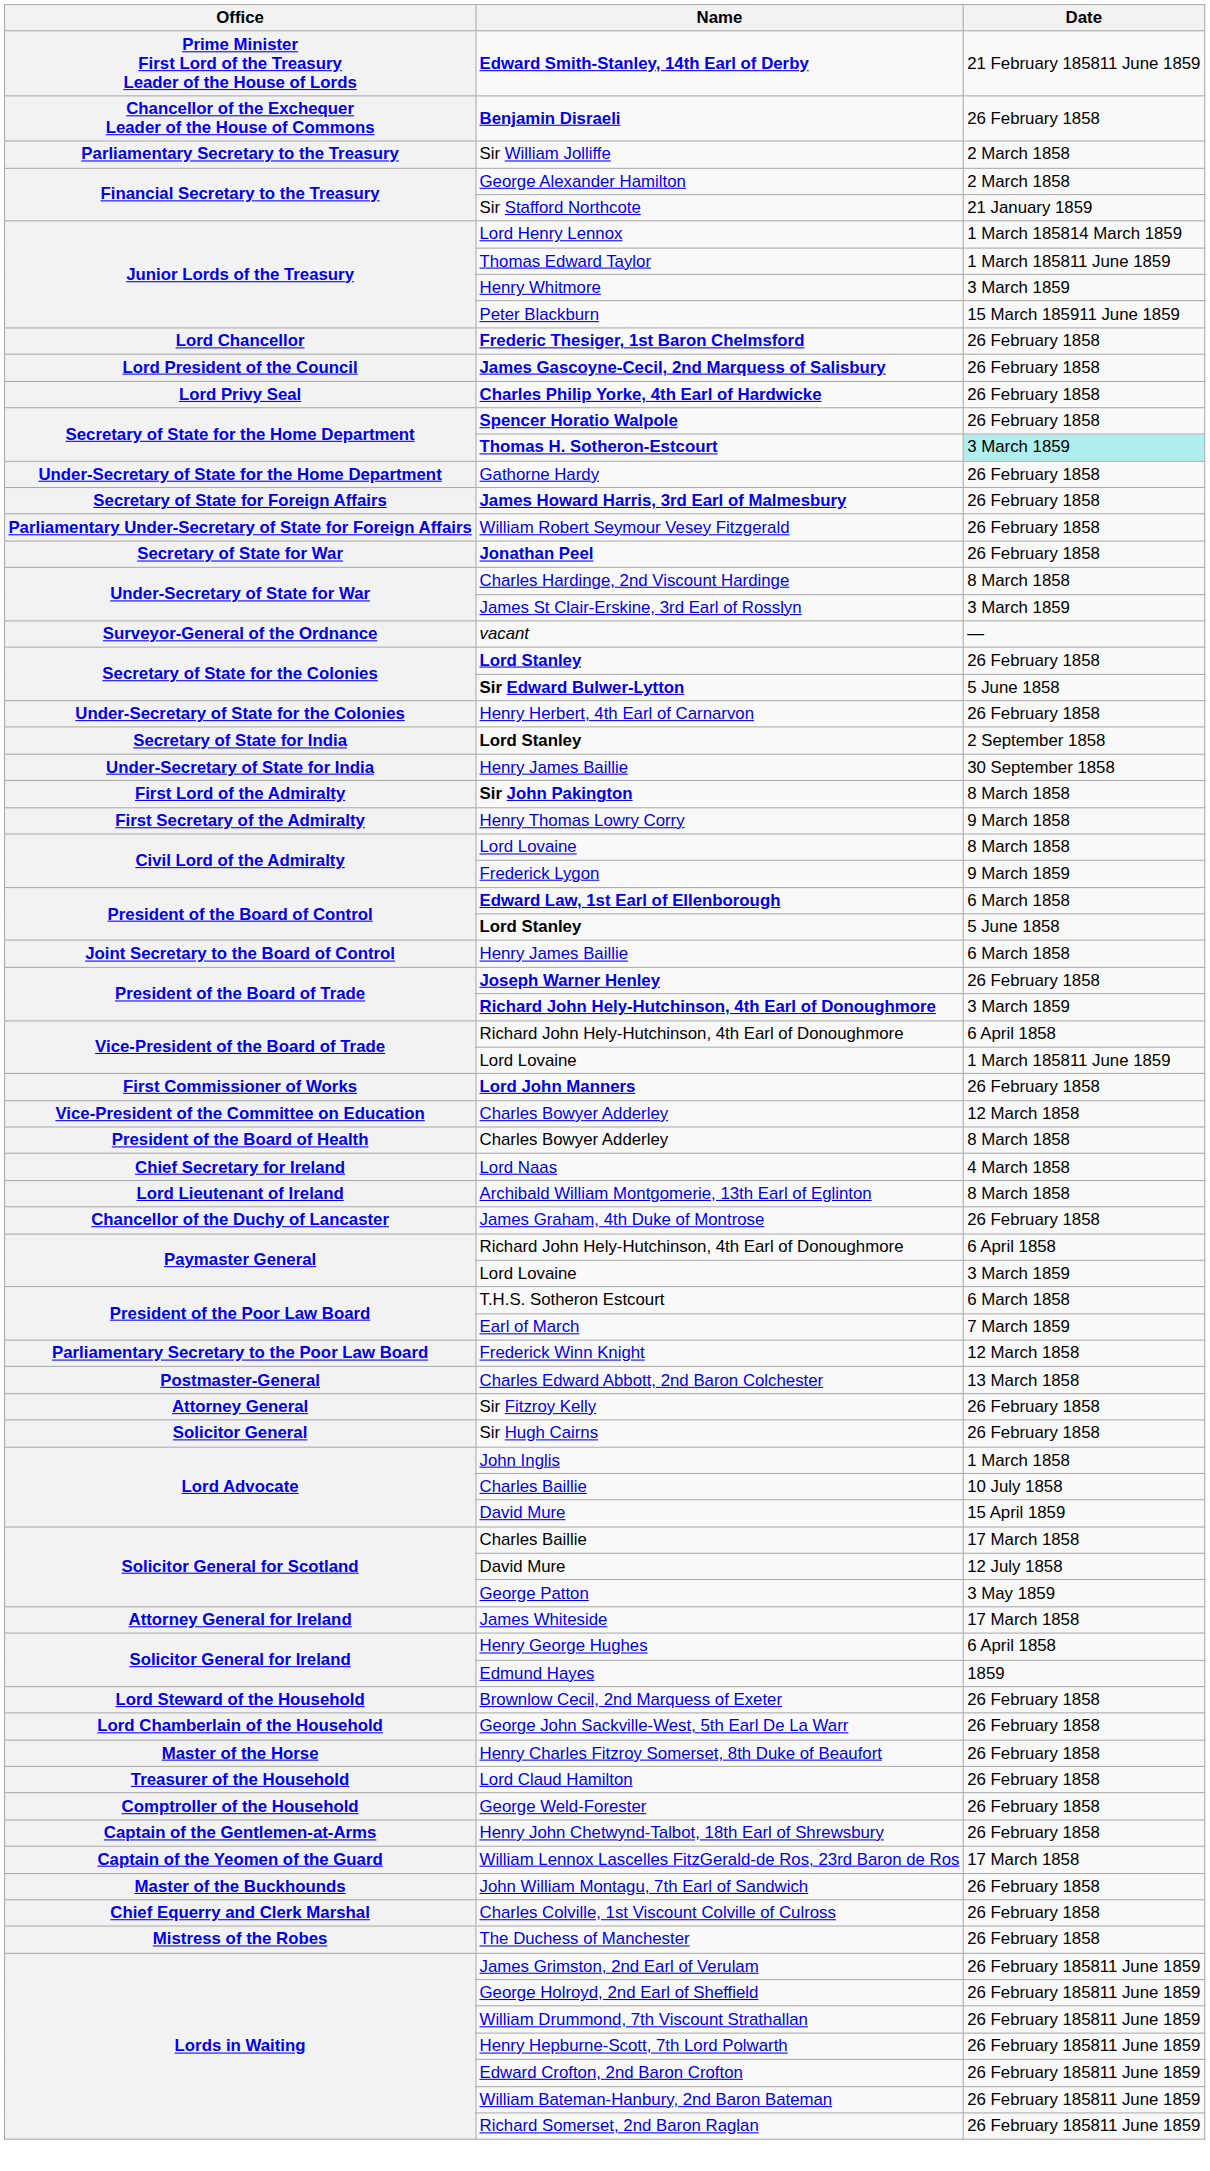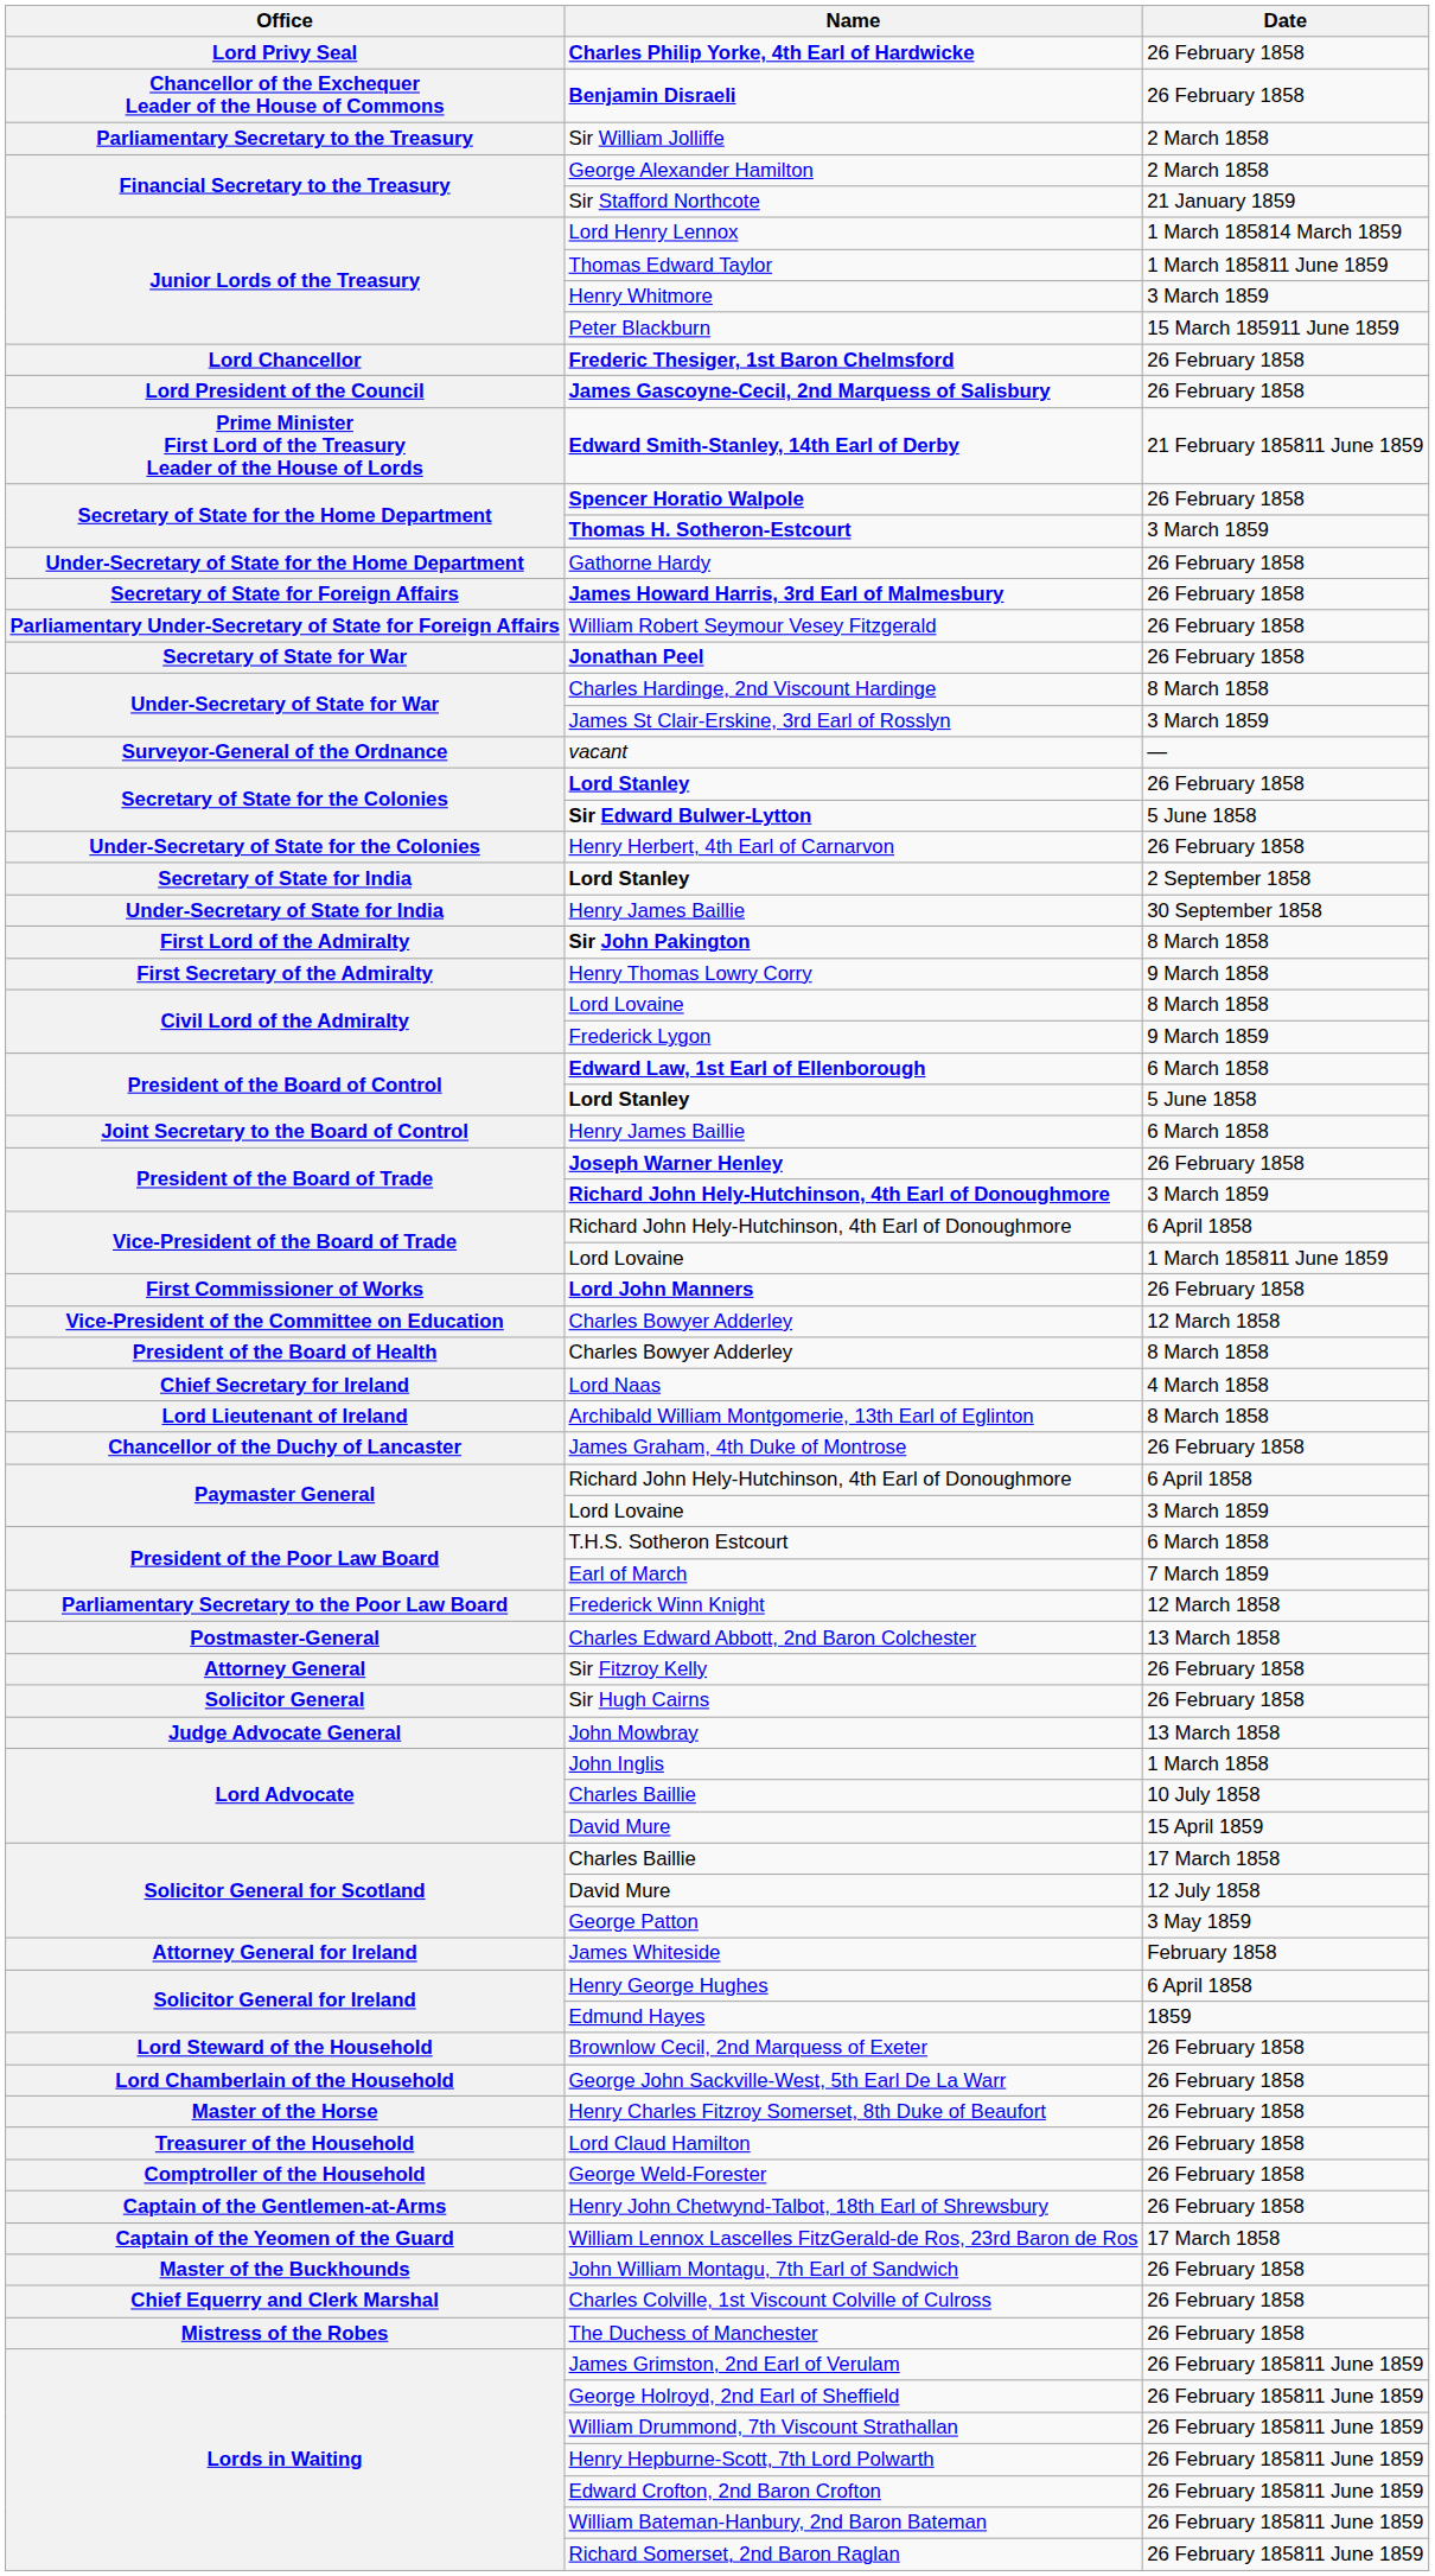 <table class="wikitable plainrowheaders">
 <tr>
 <th>Office</th>
 <th>Name</th>
 <th>Date</th>
 </tr>
 <tr>
-<th scope=row><a href='#'>Prime Minister</a> <br><a href='#'>First Lord of the Treasury</a> <br><a href='#'>Leader of the House of Lords</a></th>
-<td><strong><a href='#'>Edward Smith-Stanley, 14th Earl of Derby</a></strong></td>
-<td>21 February 185811 June 1859</td>
+<th scope=row><a href='#'>Lord Privy Seal</a></th>
+<td><strong><a href='#'>Charles Philip Yorke, 4th Earl of Hardwicke</a></strong></td>
+<td>26 February 1858</td>
 </tr>
 <tr>
 <th scope=row><a href='#'>Chancellor of the Exchequer</a> <br><a href='#'>Leader of the House of Commons</a></th>
 <td><strong><a href='#'>Benjamin Disraeli</a></strong></td>
 <td>26 February 1858</td>
 </tr>
 <tr>
 <th scope=row><a href='#'>Parliamentary Secretary to the Treasury</a></th>
 <td>Sir <a href='#'>William Jolliffe</a></td>
 <td>2 March 1858</td>
 </tr>
 <tr>
 <th scope=row rowspan=2><a href='#'>Financial Secretary to the Treasury</a></th>
 <td><a href='#'>George Alexander Hamilton</a></td>
 <td>2 March 1858</td>
 </tr>
 <tr>
 <td>Sir <a href='#'>Stafford Northcote</a></td>
 <td>21 January 1859</td>
 </tr>
 <tr>
 <th scope=row rowspan=4><a href='#'>Junior Lords of the Treasury</a></th>
 <td><a href='#'>Lord Henry Lennox</a></td>
 <td>1 March 185814 March 1859</td>
 </tr>
 <tr>
 <td><a href='#'>Thomas Edward Taylor</a></td>
 <td>1 March 185811 June 1859</td>
 </tr>
 <tr>
 <td><a href='#'>Henry Whitmore</a></td>
 <td>3 March 1859</td>
 </tr>
 <tr>
 <td><a href='#'>Peter Blackburn</a></td>
 <td>15 March 185911 June 1859</td>
 </tr>
 <tr>
 <th scope=row><a href='#'>Lord Chancellor</a></th>
 <td><strong><a href='#'>Frederic Thesiger, 1st Baron Chelmsford</a></strong></td>
 <td>26 February 1858</td>
 </tr>
 <tr>
 <th scope=row><a href='#'>Lord President of the Council</a></th>
 <td><strong><a href='#'>James Gascoyne-Cecil, 2nd Marquess of Salisbury</a></strong></td>
 <td>26 February 1858</td>
 </tr>
 <tr>
-<th scope=row><a href='#'>Lord Privy Seal</a></th>
-<td><strong><a href='#'>Charles Philip Yorke, 4th Earl of Hardwicke</a></strong></td>
-<td>26 February 1858</td>
+<th scope=row><a href='#'>Prime Minister</a> <br><a href='#'>First Lord of the Treasury</a> <br><a href='#'>Leader of the House of Lords</a></th>
+<td><strong><a href='#'>Edward Smith-Stanley, 14th Earl of Derby</a></strong></td>
+<td>21 February 185811 June 1859</td>
 </tr>
 <tr>
 <th scope=row rowspan=2><a href='#'>Secretary of State for the Home Department</a></th>
 <td><strong><a href='#'>Spencer Horatio Walpole</a></strong></td>
 <td>26 February 1858</td>
 </tr>
 <tr>
 <td><strong><a href='#'>Thomas H. Sotheron-Estcourt</a></strong></td>
-<td style="background: paleturquoise;">3 March 1859</td>
+<td>3 March 1859</td>
 </tr>
 <tr>
 <th scope=row><a href='#'>Under-Secretary of State for the Home Department</a></th>
 <td><a href='#'>Gathorne Hardy</a></td>
 <td>26 February 1858</td>
 </tr>
 <tr>
 <th scope=row><a href='#'>Secretary of State for Foreign Affairs</a></th>
 <td><strong><a href='#'>James Howard Harris, 3rd Earl of Malmesbury</a></strong></td>
 <td>26 February 1858</td>
 </tr>
 <tr>
 <th scope=row><a href='#'>Parliamentary Under-Secretary of State for Foreign Affairs</a></th>
 <td><a href='#'>William Robert Seymour Vesey Fitzgerald</a></td>
 <td>26 February 1858</td>
 </tr>
 <tr>
 <th scope=row><a href='#'>Secretary of State for War</a></th>
 <td><strong><a href='#'>Jonathan Peel</a></strong></td>
 <td>26 February 1858</td>
 </tr>
 <tr>
 <th scope=row rowspan=2><a href='#'>Under-Secretary of State for War</a></th>
 <td><a href='#'>Charles Hardinge, 2nd Viscount Hardinge</a></td>
 <td>8 March 1858</td>
 </tr>
 <tr>
 <td><a href='#'>James St Clair-Erskine, 3rd Earl of Rosslyn</a></td>
 <td>3 March 1859</td>
 </tr>
 <tr>
 <th scope=row><a href='#'>Surveyor-General of the Ordnance</a></th>
 <td><em>vacant</em></td>
 <td>—</td>
 </tr>
 <tr>
 <th scope=row rowspan=2><a href='#'>Secretary of State for the Colonies</a></th>
 <td><strong><a href='#'>Lord Stanley</a></strong></td>
 <td>26 February 1858</td>
 </tr>
 <tr>
 <td><strong>Sir <a href='#'>Edward Bulwer-Lytton</a></strong></td>
 <td>5 June 1858</td>
 </tr>
 <tr>
 <th scope=row><a href='#'>Under-Secretary of State for the Colonies</a></th>
 <td><a href='#'>Henry Herbert, 4th Earl of Carnarvon</a></td>
 <td>26 February 1858</td>
 </tr>
 <tr>
 <th scope=row><a href='#'>Secretary of State for India</a></th>
 <td><strong>Lord Stanley</strong></td>
 <td>2 September 1858</td>
 </tr>
 <tr>
 <th scope=row><a href='#'>Under-Secretary of State for India</a></th>
 <td><a href='#'>Henry James Baillie</a></td>
 <td>30 September 1858</td>
 </tr>
 <tr>
 <th scope=row><a href='#'>First Lord of the Admiralty</a></th>
 <td><strong>Sir <a href='#'>John Pakington</a></strong></td>
 <td>8 March 1858</td>
 </tr>
 <tr>
 <th scope=row><a href='#'>First Secretary of the Admiralty</a></th>
 <td><a href='#'>Henry Thomas Lowry Corry</a></td>
 <td>9 March 1858</td>
 </tr>
 <tr>
 <th scope=row rowspan=2><a href='#'>Civil Lord of the Admiralty</a></th>
 <td><a href='#'>Lord Lovaine</a></td>
 <td>8 March 1858</td>
 </tr>
 <tr>
 <td><a href='#'>Frederick Lygon</a></td>
 <td>9 March 1859</td>
 </tr>
 <tr>
 <th scope=row rowspan=2><a href='#'>President of the Board of Control</a></th>
 <td><strong><a href='#'>Edward Law, 1st Earl of Ellenborough</a></strong></td>
 <td>6 March 1858</td>
 </tr>
 <tr>
 <td><strong>Lord Stanley</strong></td>
 <td>5 June 1858</td>
 </tr>
 <tr>
 <th scope=row><a href='#'>Joint Secretary to the Board of Control</a></th>
 <td><a href='#'>Henry James Baillie</a></td>
 <td>6 March 1858</td>
 </tr>
 <tr>
 <th scope=row rowspan=2><a href='#'>President of the Board of Trade</a></th>
 <td><strong><a href='#'>Joseph Warner Henley</a></strong></td>
 <td>26 February 1858</td>
 </tr>
 <tr>
 <td><strong><a href='#'>Richard John Hely-Hutchinson, 4th Earl of Donoughmore</a></strong></td>
 <td>3 March 1859</td>
 </tr>
 <tr>
 <th scope=row rowspan=2><a href='#'>Vice-President of the Board of Trade</a></th>
 <td>Richard John Hely-Hutchinson, 4th Earl of Donoughmore</td>
 <td>6 April 1858</td>
 </tr>
 <tr>
 <td>Lord Lovaine</td>
 <td>1 March 185811 June 1859</td>
 </tr>
 <tr>
 <th scope=row><a href='#'>First Commissioner of Works</a></th>
 <td><strong><a href='#'>Lord John Manners</a></strong></td>
 <td>26 February 1858</td>
 </tr>
 <tr>
 <th scope=row><a href='#'>Vice-President of the Committee on Education</a></th>
 <td><a href='#'>Charles Bowyer Adderley</a></td>
 <td>12 March 1858</td>
 </tr>
 <tr>
 <th scope=row><a href='#'>President of the Board of Health</a></th>
 <td>Charles Bowyer Adderley</td>
 <td>8 March 1858</td>
 </tr>
 <tr>
 <th scope=row><a href='#'>Chief Secretary for Ireland</a></th>
 <td><a href='#'>Lord Naas</a></td>
 <td>4 March 1858</td>
 </tr>
 <tr>
 <th scope=row><a href='#'>Lord Lieutenant of Ireland</a></th>
 <td><a href='#'>Archibald William Montgomerie, 13th Earl of Eglinton</a></td>
 <td>8 March 1858</td>
 </tr>
 <tr>
 <th scope=row><a href='#'>Chancellor of the Duchy of Lancaster</a></th>
 <td><a href='#'>James Graham, 4th Duke of Montrose</a></td>
 <td>26 February 1858</td>
 </tr>
 <tr>
 <th scope=row rowspan=2><a href='#'>Paymaster General</a></th>
 <td>Richard John Hely-Hutchinson, 4th Earl of Donoughmore</td>
 <td>6 April 1858</td>
 </tr>
 <tr>
 <td>Lord Lovaine</td>
 <td>3 March 1859</td>
 </tr>
 <tr>
 <th scope=row rowspan=2><a href='#'>President of the Poor Law Board</a></th>
 <td>T.H.S. Sotheron Estcourt</td>
 <td>6 March 1858</td>
 </tr>
 <tr>
 <td><a href='#'>Earl of March</a></td>
 <td>7 March 1859</td>
 </tr>
 <tr>
 <th scope=row><a href='#'>Parliamentary Secretary to the Poor Law Board</a></th>
 <td><a href='#'>Frederick Winn Knight</a></td>
 <td>12 March 1858</td>
 </tr>
 <tr>
 <th scope=row><a href='#'>Postmaster-General</a></th>
 <td><a href='#'>Charles Edward Abbott, 2nd Baron Colchester</a></td>
 <td>13 March 1858</td>
 </tr>
 <tr>
 <th scope=row><a href='#'>Attorney General</a></th>
 <td>Sir <a href='#'>Fitzroy Kelly</a></td>
 <td>26 February 1858</td>
 </tr>
 <tr>
 <th scope=row><a href='#'>Solicitor General</a></th>
 <td>Sir <a href='#'>Hugh Cairns</a></td>
 <td>26 February 1858</td>
 </tr>
 <tr>
+<th scope=row><a href='#'>Judge Advocate General</a></th>
+<td><a href='#'>John Mowbray</a></td>
+<td>13 March 1858</td>
+</tr>
+<tr>
 <th scope=row rowspan=3><a href='#'>Lord Advocate</a></th>
 <td><a href='#'>John Inglis</a></td>
 <td>1 March 1858</td>
 </tr>
 <tr>
 <td><a href='#'>Charles Baillie</a></td>
 <td>10 July 1858</td>
 </tr>
 <tr>
 <td><a href='#'>David Mure</a></td>
 <td>15 April 1859</td>
 </tr>
 <tr>
 <th scope=row rowspan=3><a href='#'>Solicitor General for Scotland</a></th>
 <td>Charles Baillie</td>
 <td>17 March 1858</td>
 </tr>
 <tr>
 <td>David Mure</td>
 <td>12 July 1858</td>
 </tr>
 <tr>
 <td><a href='#'>George Patton</a></td>
 <td>3 May 1859</td>
 </tr>
 <tr>
 <th scope=row><a href='#'>Attorney General for Ireland</a></th>
 <td><a href='#'>James Whiteside</a></td>
-<td>17 March 1858</td>
+<td>February 1858</td>
 </tr>
 <tr>
 <th scope=row rowspan=2><a href='#'>Solicitor General for Ireland</a></th>
 <td><a href='#'>Henry George Hughes</a></td>
 <td>6 April 1858</td>
 </tr>
 <tr>
 <td><a href='#'>Edmund Hayes</a></td>
 <td>1859</td>
 </tr>
 <tr>
 <th scope=row><a href='#'>Lord Steward of the Household</a></th>
 <td><a href='#'>Brownlow Cecil, 2nd Marquess of Exeter</a></td>
 <td>26 February 1858</td>
 </tr>
 <tr>
 <th scope=row><a href='#'>Lord Chamberlain of the Household</a></th>
 <td><a href='#'>George John Sackville-West, 5th Earl De La Warr</a></td>
 <td>26 February 1858</td>
 </tr>
 <tr>
 <th scope=row><a href='#'>Master of the Horse</a></th>
 <td><a href='#'>Henry Charles Fitzroy Somerset, 8th Duke of Beaufort</a></td>
 <td>26 February 1858</td>
 </tr>
 <tr>
 <th scope=row><a href='#'>Treasurer of the Household</a></th>
 <td><a href='#'>Lord Claud Hamilton</a></td>
 <td>26 February 1858</td>
 </tr>
 <tr>
 <th scope=row><a href='#'>Comptroller of the Household</a></th>
 <td><a href='#'>George Weld-Forester</a></td>
 <td>26 February 1858</td>
 </tr>
 <tr>
 <th scope=row><a href='#'>Captain of the Gentlemen-at-Arms</a></th>
 <td><a href='#'>Henry John Chetwynd-Talbot, 18th Earl of Shrewsbury</a></td>
 <td>26 February 1858</td>
 </tr>
 <tr>
 <th scope=row><a href='#'>Captain of the Yeomen of the Guard</a></th>
 <td><a href='#'>William Lennox Lascelles FitzGerald-de Ros, 23rd Baron de Ros</a></td>
 <td>17 March 1858</td>
 </tr>
 <tr>
 <th scope=row><a href='#'>Master of the Buckhounds</a></th>
 <td><a href='#'>John William Montagu, 7th Earl of Sandwich</a></td>
 <td>26 February 1858</td>
 </tr>
 <tr>
 <th scope=row><a href='#'>Chief Equerry and Clerk Marshal</a></th>
 <td><a href='#'>Charles Colville, 1st Viscount Colville of Culross</a></td>
 <td>26 February 1858</td>
 </tr>
 <tr>
 <th scope=row><a href='#'>Mistress of the Robes</a></th>
 <td><a href='#'>The Duchess of Manchester</a></td>
 <td>26 February 1858</td>
 </tr>
 <tr>
 <th scope=row rowspan=7><a href='#'>Lords in Waiting</a></th>
 <td><a href='#'>James Grimston, 2nd Earl of Verulam</a></td>
 <td>26 February 185811 June 1859</td>
 </tr>
 <tr>
 <td><a href='#'>George Holroyd, 2nd Earl of Sheffield</a></td>
 <td>26 February 185811 June 1859</td>
 </tr>
 <tr>
 <td><a href='#'>William Drummond, 7th Viscount Strathallan</a></td>
 <td>26 February 185811 June 1859</td>
 </tr>
 <tr>
 <td><a href='#'>Henry Hepburne-Scott, 7th Lord Polwarth</a></td>
 <td>26 February 185811 June 1859</td>
 </tr>
 <tr>
 <td><a href='#'>Edward Crofton, 2nd Baron Crofton</a></td>
 <td>26 February 185811 June 1859</td>
 </tr>
 <tr>
 <td><a href='#'>William Bateman-Hanbury, 2nd Baron Bateman</a></td>
 <td>26 February 185811 June 1859</td>
 </tr>
 <tr>
 <td><a href='#'>Richard Somerset, 2nd Baron Raglan</a></td>
 <td>26 February 185811 June 1859</td>
 </tr>
 </table>
